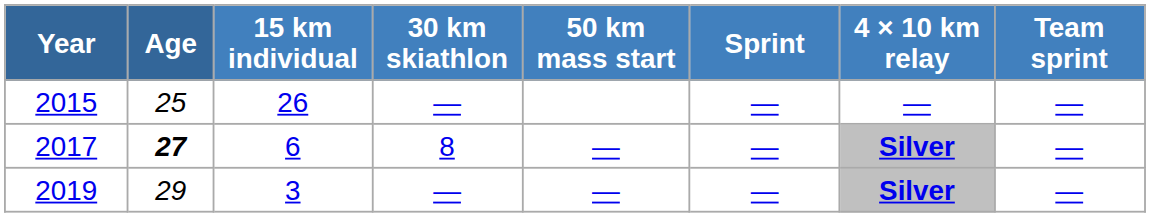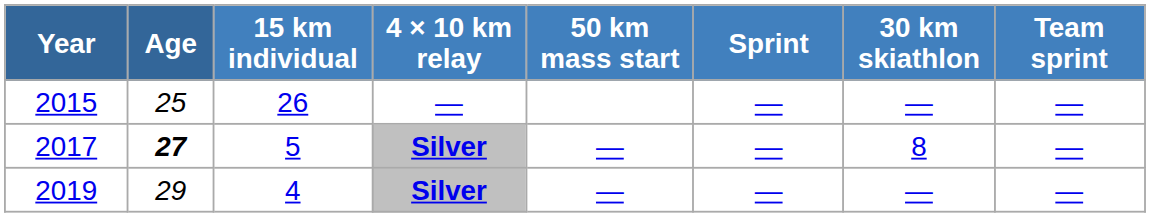 <table class="wikitable" style="font-size:95%; text-align:center; border:grey solid 1px; border-collapse:collapse; background:#ffffff;">
 <tr>
 <th style="background-color:#369; color:white; width:60px;"> Year </th>
 <th style="background-color:#369; color:white; width:40px;"> Age </th>
 <th style="background-color:#4180be; color:white; width:75px;"> 15 km <br> individual </th>
-<th style="background-color:#4180be; color:white; width:75px;"> 30 km <br> skiathlon </th>
+<th style="background-color:#4180be; color:white; width:75px;"> 4 × 10 km <br> relay </th>
 <th style="background-color:#4180be; color:white; width:75px;"> 50 km <br> mass start </th>
 <th style="background-color:#4180be; color:white; width:75px;"> Sprint </th>
-<th style="background-color:#4180be; color:white; width:75px;"> 4 × 10 km <br> relay </th>
+<th style="background-color:#4180be; color:white; width:75px;"> 30 km <br> skiathlon </th>
 <th style="background-color:#4180be; color:white; width:75px;"> Team <br> sprint </th>
 </tr>
 <tr>
 <td><a href='#'>2015</a></td>
 <td><em>25</em></td>
 <td><a href='#'>26</a></td>
 <td><a href='#'>—</a></td>
 <td><a href='#'></a></td>
 <td><a href='#'>—</a></td>
 <td><a href='#'>—</a></td>
 <td><a href='#'>—</a></td>
 </tr>
 <tr>
 <td><a href='#'>2017</a></td>
 <td><strong><em>27</em></strong></td>
-<td><a href='#'>6</a></td>
-<td><a href='#'>8</a></td>
+<td><a href='#'>5</a></td>
+<td style="background-color: silver;"><a href='#'><strong>Silver</strong></a></td>
 <td><a href='#'>—</a></td>
 <td><a href='#'>—</a></td>
-<td style="background-color: silver;"><a href='#'><strong>Silver</strong></a></td>
+<td><a href='#'>8</a></td>
 <td><a href='#'>—</a></td>
 </tr>
 <tr>
 <td><a href='#'>2019</a></td>
 <td><em>29</em></td>
-<td><a href='#'>3</a></td>
+<td><a href='#'>4</a></td>
+<td style="background-color: silver;"><a href='#'><strong>Silver</strong></a></td>
 <td><a href='#'>—</a></td>
 <td><a href='#'>—</a></td>
 <td><a href='#'>—</a></td>
-<td style="background-color: silver;"><a href='#'><strong>Silver</strong></a></td>
 <td><a href='#'>—</a></td>
 </tr>
 </table>
